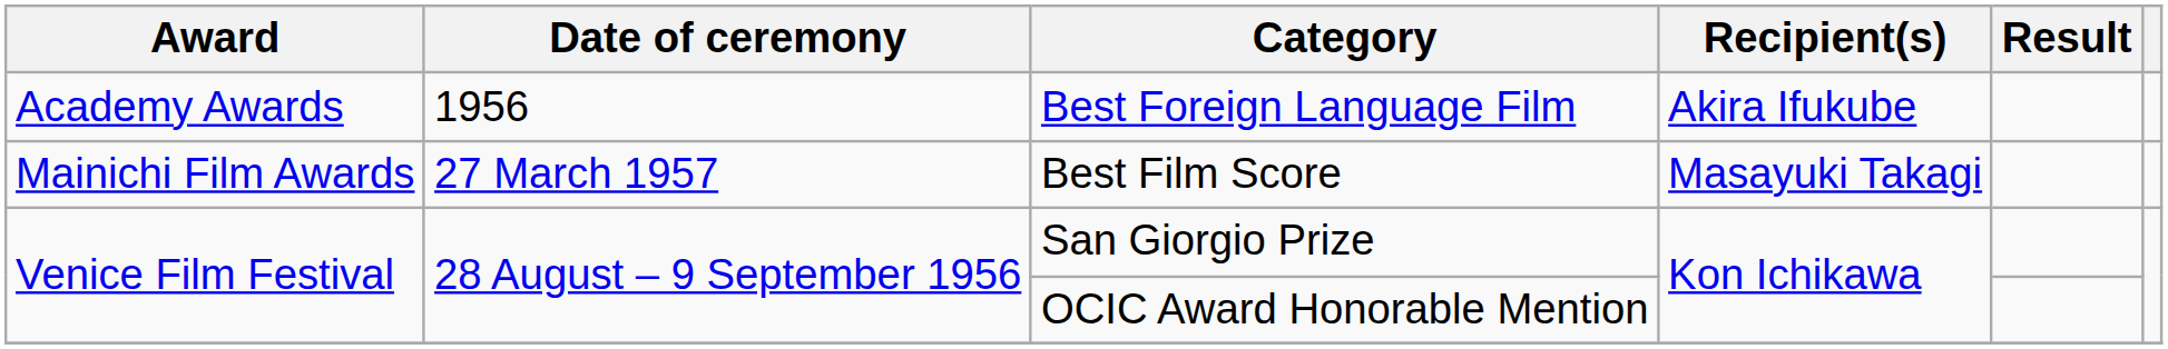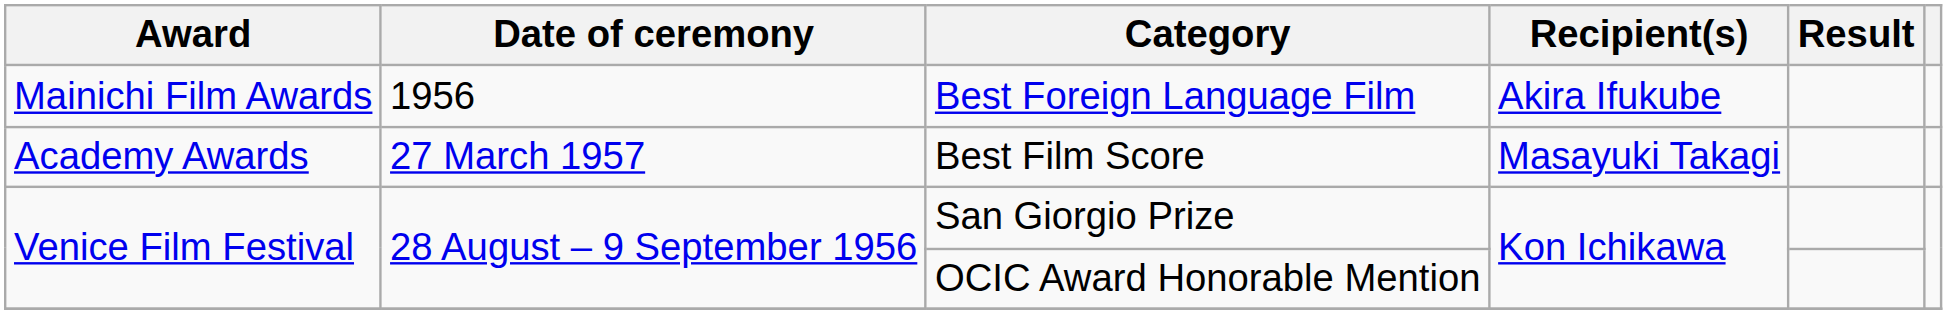 <table class="wikitable sortable">
 <tr>
 <th scope="col">Award</th>
 <th scope="col">Date of ceremony</th>
 <th scope="col">Category</th>
 <th scope="col">Recipient(s)</th>
 <th scope="col">Result</th>
 <th scope="col" class="unsortable"></th>
 </tr>
 <tr>
-<td rowspan="1"><a href='#'>Academy Awards</a></td>
+<td rowspan="1"><a href='#'>Mainichi Film Awards</a></td>
 <td rowspan="1">1956</td>
 <td><a href='#'>Best Foreign Language Film</a></td>
 <td><a href='#'>Akira Ifukube</a></td>
 <td></td>
 <td rowspan="1"></td>
 </tr>
 <tr>
-<td rowspan="1"><a href='#'>Mainichi Film Awards</a></td>
+<td rowspan="1"><a href='#'>Academy Awards</a></td>
 <td rowspan="1"><a href='#'>27 March 1957</a></td>
 <td>Best Film Score</td>
 <td><a href='#'>Masayuki Takagi</a></td>
 <td></td>
 <td rowspan="1"></td>
 </tr>
 <tr>
 <td rowspan="2"><a href='#'>Venice Film Festival</a></td>
 <td rowspan="2"><a href='#'>28 August – 9 September 1956</a></td>
 <td>San Giorgio Prize</td>
 <td rowspan="2"><a href='#'>Kon Ichikawa</a></td>
 <td></td>
 <td rowspan="2"></td>
 </tr>
 <tr>
 <td>OCIC Award Honorable Mention</td>
 <td></td>
 </tr>
 <tr>
 </tr>
 </table>
